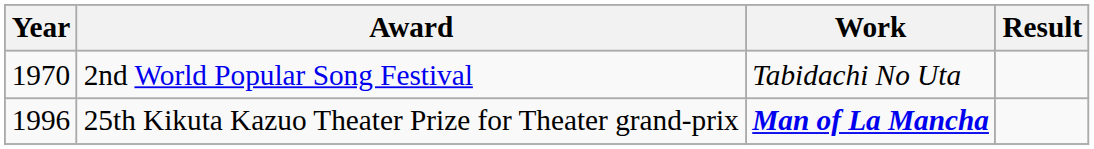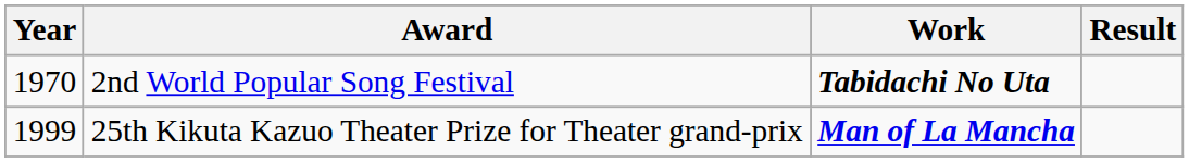 <table class="wikitable sortable">
 <tr>
 <th>Year</th>
 <th>Award</th>
 <th>Work</th>
 <th>Result</th>
 </tr>
 <tr>
 <td>1970</td>
 <td>2nd <a href='#'>World Popular Song Festival</a></td>
-<td><em>Tabidachi No Uta</em></td>
+<td><strong><em>Tabidachi No Uta</em></strong></td>
 <td></td>
 </tr>
 <tr>
-<td>1996</td>
+<td>1999</td>
 <td>25th Kikuta Kazuo Theater Prize for Theater grand-prix</td>
 <td><strong><em><a href='#'>Man of La Mancha</a></em></strong></td>
 <td></td>
 </tr>
 </table>
